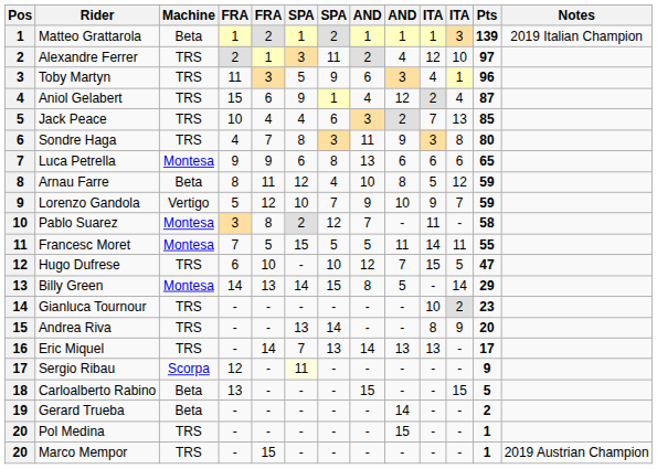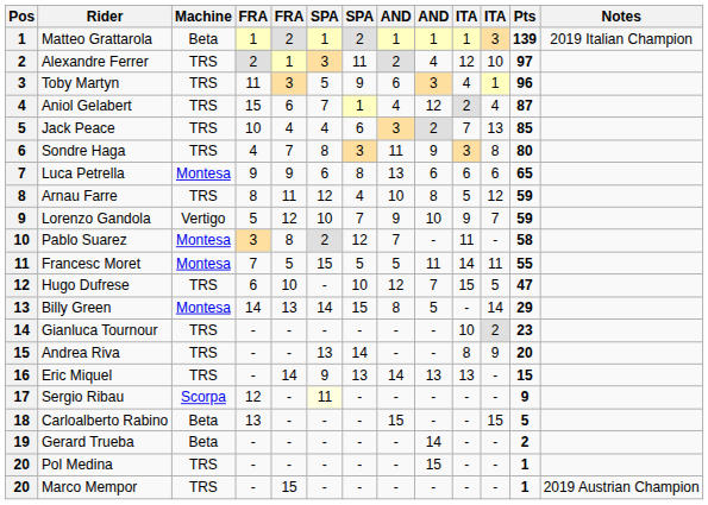 <table class="wikitable" style="font-size: 85%; text-align:center">
 <tr valign="top">
 <th valign="middle">Pos</th>
 <th valign="middle">Rider</th>
 <th valign="middle">Machine</th>
 <th>FRA<br></th>
 <th>FRA<br></th>
 <th>SPA<br></th>
 <th>SPA<br></th>
 <th>AND<br></th>
 <th>AND<br></th>
 <th>ITA<br></th>
 <th>ITA<br></th>
 <th valign="middle">Pts</th>
 <th>Notes</th>
 </tr>
 <tr>
 <th>1</th>
 <td align="left"> Matteo Grattarola</td>
 <td>Beta</td>
 <td style="background:#ffffbf;">1</td>
 <td style="background:#dfdfdf;">2</td>
 <td style="background:#ffffbf;">1</td>
 <td style="background:#dfdfdf;">2</td>
 <td style="background:#ffffbf;">1</td>
 <td style="background:#ffffbf;">1</td>
 <td style="background:#ffffbf;">1</td>
 <td style="background:#ffdf9f;">3</td>
 <td><strong>139</strong></td>
 <td>2019 Italian Champion</td>
 </tr>
 <tr>
 <th>2</th>
 <td align="left"> Alexandre Ferrer</td>
 <td>TRS</td>
 <td style="background:#dfdfdf;">2</td>
 <td style="background:#ffffbf;">1</td>
 <td style="background:#ffdf9f;">3</td>
 <td>11</td>
 <td style="background:#dfdfdf;">2</td>
 <td>4</td>
 <td>12</td>
 <td>10</td>
 <td><strong>97</strong></td>
 <td></td>
 </tr>
 <tr>
 <th>3</th>
 <td align="left"> Toby Martyn</td>
 <td>TRS</td>
 <td>11</td>
 <td style="background:#ffdf9f;">3</td>
 <td>5</td>
 <td>9</td>
 <td>6</td>
 <td style="background:#ffdf9f;">3</td>
 <td>4</td>
 <td style="background:#ffffbf;">1</td>
 <td><strong>96</strong></td>
 <td></td>
 </tr>
 <tr>
 <th>4</th>
 <td align="left"> Aniol Gelabert</td>
 <td>TRS</td>
 <td>15</td>
 <td>6</td>
-<td>9</td>
+<td>7</td>
 <td style="background:#ffffbf;">1</td>
 <td>4</td>
 <td>12</td>
 <td style="background:#dfdfdf;">2</td>
 <td>4</td>
 <td><strong>87</strong></td>
 <td></td>
 </tr>
 <tr>
 <th>5</th>
 <td align="left"> Jack Peace</td>
 <td>TRS</td>
 <td>10</td>
 <td>4</td>
 <td>4</td>
 <td>6</td>
 <td style="background:#ffdf9f;">3</td>
 <td style="background:#dfdfdf;">2</td>
 <td>7</td>
 <td>13</td>
 <td><strong>85</strong></td>
 <td></td>
 </tr>
 <tr>
 <th>6</th>
 <td align="left"> Sondre Haga</td>
 <td>TRS</td>
 <td>4</td>
 <td>7</td>
 <td>8</td>
 <td style="background:#ffdf9f;">3</td>
 <td>11</td>
 <td>9</td>
 <td style="background:#ffdf9f;">3</td>
 <td>8</td>
 <td><strong>80</strong></td>
 <td></td>
 </tr>
 <tr>
 <th>7</th>
 <td align="left"> Luca Petrella</td>
 <td><a href='#'>Montesa</a></td>
 <td>9</td>
 <td>9</td>
 <td>6</td>
 <td>8</td>
 <td>13</td>
 <td>6</td>
 <td>6</td>
 <td>6</td>
 <td><strong>65</strong></td>
 <td></td>
 </tr>
 <tr>
 <th>8</th>
 <td align="left"> Arnau Farre</td>
-<td>Beta</td>
+<td>TRS</td>
 <td>8</td>
 <td>11</td>
 <td>12</td>
 <td>4</td>
 <td>10</td>
 <td>8</td>
 <td>5</td>
 <td>12</td>
 <td><strong>59</strong></td>
 <td></td>
 </tr>
 <tr>
 <th>9</th>
 <td align="left"> Lorenzo Gandola</td>
 <td>Vertigo</td>
 <td>5</td>
 <td>12</td>
 <td>10</td>
 <td>7</td>
 <td>9</td>
 <td>10</td>
 <td>9</td>
 <td>7</td>
 <td><strong>59</strong></td>
 <td></td>
 </tr>
 <tr>
 <th>10</th>
 <td align="left"> Pablo Suarez</td>
 <td><a href='#'>Montesa</a></td>
 <td style="background:#ffdf9f;">3</td>
 <td>8</td>
 <td style="background:#dfdfdf;">2</td>
 <td>12</td>
 <td>7</td>
 <td>-</td>
 <td>11</td>
 <td>-</td>
 <td><strong>58</strong></td>
 <td></td>
 </tr>
 <tr>
 <th>11</th>
 <td align="left"> Francesc Moret</td>
 <td><a href='#'>Montesa</a></td>
 <td>7</td>
 <td>5</td>
 <td>15</td>
 <td>5</td>
 <td>5</td>
 <td>11</td>
 <td>14</td>
 <td>11</td>
 <td><strong>55</strong></td>
 <td></td>
 </tr>
 <tr>
 <th>12</th>
 <td align="left"> Hugo Dufrese</td>
 <td>TRS</td>
 <td>6</td>
 <td>10</td>
 <td>-</td>
 <td>10</td>
 <td>12</td>
 <td>7</td>
 <td>15</td>
 <td>5</td>
 <td><strong>47</strong></td>
 <td></td>
 </tr>
 <tr>
 <th>13</th>
 <td align="left"> Billy Green</td>
 <td><a href='#'>Montesa</a></td>
 <td>14</td>
 <td>13</td>
 <td>14</td>
 <td>15</td>
 <td>8</td>
 <td>5</td>
 <td>-</td>
 <td>14</td>
 <td><strong>29</strong></td>
 <td></td>
 </tr>
 <tr>
 <th>14</th>
 <td align="left"> Gianluca Tournour</td>
 <td>TRS</td>
 <td>-</td>
 <td>-</td>
 <td>-</td>
 <td>-</td>
 <td>-</td>
 <td>-</td>
 <td>10</td>
 <td style="background:#dfdfdf;">2</td>
 <td><strong>23</strong></td>
 <td></td>
 </tr>
 <tr>
 <th>15</th>
 <td align="left"> Andrea Riva</td>
 <td>TRS</td>
 <td>-</td>
 <td>-</td>
 <td>13</td>
 <td>14</td>
 <td>-</td>
 <td>-</td>
 <td>8</td>
 <td>9</td>
 <td><strong>20</strong></td>
 <td></td>
 </tr>
 <tr>
 <th>16</th>
 <td align="left"> Eric Miquel</td>
 <td>TRS</td>
 <td>-</td>
 <td>14</td>
-<td>7</td>
+<td>9</td>
 <td>13</td>
 <td>14</td>
 <td>13</td>
 <td>13</td>
 <td>-</td>
-<td><strong>17</strong></td>
+<td><strong>15</strong></td>
 <td></td>
 </tr>
 <tr>
 <th>17</th>
 <td align="left"> Sergio Ribau</td>
 <td><a href='#'>Scorpa</a></td>
 <td>12</td>
 <td>-</td>
 <td style="background: lightyellow;">11</td>
 <td>-</td>
 <td>-</td>
 <td>-</td>
 <td>-</td>
 <td>-</td>
 <td><strong>9</strong></td>
 <td></td>
 </tr>
 <tr>
 <th>18</th>
 <td align="left"> Carloalberto Rabino</td>
 <td>Beta</td>
 <td>13</td>
 <td>-</td>
 <td>-</td>
 <td>-</td>
 <td>15</td>
 <td>-</td>
 <td>-</td>
 <td>15</td>
 <td><strong>5</strong></td>
 <td></td>
 </tr>
 <tr>
 <th>19</th>
 <td align="left"> Gerard Trueba</td>
 <td>Beta</td>
 <td>-</td>
 <td>-</td>
 <td>-</td>
 <td>-</td>
 <td>-</td>
 <td>14</td>
 <td>-</td>
 <td>-</td>
 <td><strong>2</strong></td>
 <td></td>
 </tr>
 <tr>
 <th>20</th>
 <td align="left"> Pol Medina</td>
 <td>TRS</td>
 <td>-</td>
 <td>-</td>
 <td>-</td>
 <td>-</td>
 <td>-</td>
 <td>15</td>
 <td>-</td>
 <td>-</td>
 <td><strong>1</strong></td>
 <td></td>
 </tr>
 <tr>
 <th>20</th>
 <td align="left"> Marco Mempor</td>
 <td>TRS</td>
 <td>-</td>
 <td>15</td>
 <td>-</td>
 <td>-</td>
 <td>-</td>
 <td>-</td>
 <td>-</td>
 <td>-</td>
 <td><strong>1</strong></td>
 <td>2019 Austrian Champion</td>
 </tr>
 </table>
